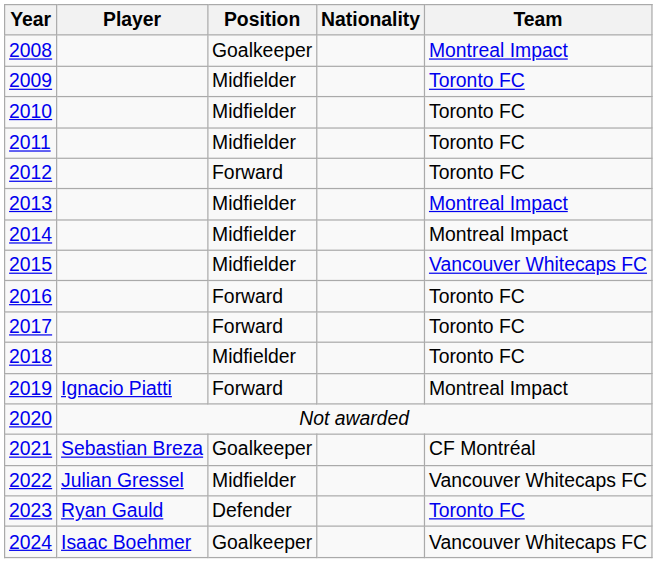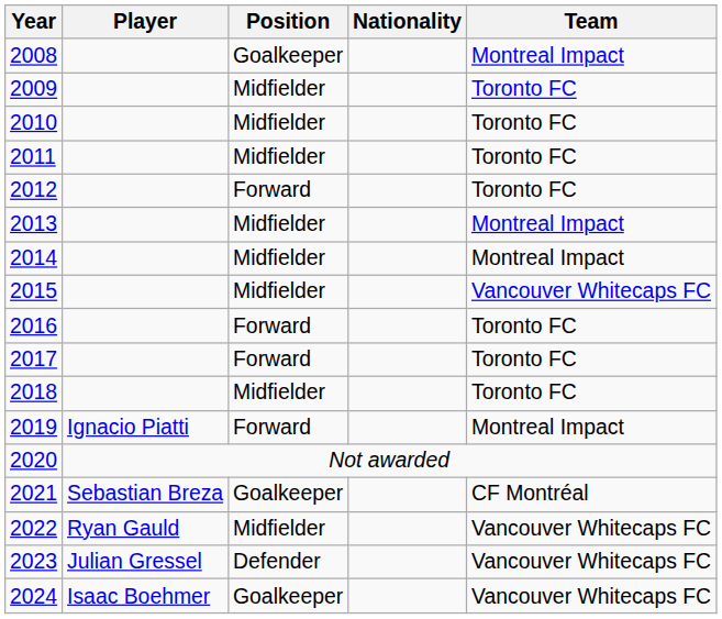 <table class="wikitable sortable">
 <tr>
 <th>Year</th>
 <th>Player</th>
 <th>Position</th>
 <th class=unsortable>Nationality</th>
 <th>Team</th>
 </tr>
 <tr>
 <td><a href='#'>2008</a></td>
 <td></td>
 <td>Goalkeeper</td>
 <td></td>
 <td><a href='#'>Montreal Impact</a></td>
 </tr>
 <tr>
 <td><a href='#'>2009</a></td>
 <td></td>
 <td>Midfielder</td>
 <td></td>
 <td><a href='#'>Toronto FC</a></td>
 </tr>
 <tr>
 <td><a href='#'>2010</a></td>
 <td></td>
 <td>Midfielder</td>
 <td></td>
 <td>Toronto FC</td>
 </tr>
 <tr>
 <td><a href='#'>2011</a></td>
 <td></td>
 <td>Midfielder</td>
 <td></td>
 <td>Toronto FC</td>
 </tr>
 <tr>
 <td><a href='#'>2012</a></td>
 <td></td>
 <td>Forward</td>
 <td></td>
 <td>Toronto FC</td>
 </tr>
 <tr>
 <td><a href='#'>2013</a></td>
 <td></td>
 <td>Midfielder</td>
 <td></td>
 <td><a href='#'>Montreal Impact</a></td>
 </tr>
 <tr>
 <td><a href='#'>2014</a></td>
 <td></td>
 <td>Midfielder</td>
 <td></td>
 <td>Montreal Impact</td>
 </tr>
 <tr>
 <td><a href='#'>2015</a></td>
 <td></td>
 <td>Midfielder</td>
 <td></td>
 <td><a href='#'>Vancouver Whitecaps FC</a></td>
 </tr>
 <tr>
 <td><a href='#'>2016</a></td>
 <td></td>
 <td>Forward</td>
 <td></td>
 <td>Toronto FC</td>
 </tr>
 <tr>
 <td><a href='#'>2017</a></td>
 <td></td>
 <td>Forward</td>
 <td></td>
 <td>Toronto FC</td>
 </tr>
 <tr>
 <td><a href='#'>2018</a></td>
 <td></td>
 <td>Midfielder</td>
 <td></td>
 <td>Toronto FC</td>
 </tr>
 <tr>
 <td><a href='#'>2019</a></td>
 <td><a href='#'>Ignacio Piatti</a></td>
 <td>Forward</td>
 <td></td>
 <td>Montreal Impact</td>
 </tr>
 <tr>
 <td><a href='#'>2020</a></td>
 <td colspan="4" align="center"><em>Not awarded</em></td>
 </tr>
 <tr>
 <td><a href='#'>2021</a></td>
 <td><a href='#'>Sebastian Breza</a></td>
 <td>Goalkeeper</td>
 <td></td>
 <td>CF Montréal</td>
 </tr>
 <tr>
 <td><a href='#'>2022</a></td>
-<td><a href='#'>Julian Gressel</a></td>
+<td><a href='#'>Ryan Gauld</a></td>
 <td>Midfielder</td>
 <td></td>
 <td>Vancouver Whitecaps FC</td>
 </tr>
 <tr>
 <td><a href='#'>2023</a></td>
-<td><a href='#'>Ryan Gauld</a></td>
+<td><a href='#'>Julian Gressel</a></td>
 <td>Defender</td>
 <td></td>
-<td><a href='#'>Toronto FC</a></td>
+<td>Vancouver Whitecaps FC</td>
 </tr>
 <tr>
 <td><a href='#'>2024</a></td>
 <td><a href='#'>Isaac Boehmer</a></td>
 <td>Goalkeeper</td>
 <td></td>
 <td>Vancouver Whitecaps FC</td>
 </tr>
 </table>
